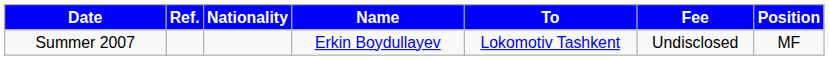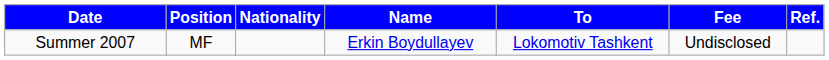 <table class="wikitable"  style="text-align:center; font-size:90%; ">
 <tr>
 <th style="background:#00f; color:white; width:140px;">Date</th>
-<th style="background:#00f; color:white; width:25px;">Ref.</th>
+<th style="background:#00f; color:white; width:50px;">Position</th>
 <th style="background:#00f; color:white; width:50px;">Nationality</th>
 <th style="background:#00f; color:white; width:150px;">Name</th>
 <th style="background:#00f; color:white; width:150px;">To</th>
 <th style="background:#00f; color:white; width:100px;">Fee</th>
-<th style="background:#00f; color:white; width:50px;">Position</th>
+<th style="background:#00f; color:white; width:25px;">Ref.</th>
 </tr>
 <tr>
 <td>Summer 2007</td>
-<td></td>
+<td>MF</td>
 <td></td>
 <td><a href='#'>Erkin Boydullayev</a></td>
 <td><a href='#'>Lokomotiv Tashkent</a></td>
 <td>Undisclosed</td>
-<td>MF</td>
+<td></td>
 </tr>
 </table>
